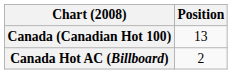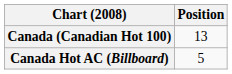 <table class="wikitable plainrowheaders" style="text-align:center;">
 <tr>
 <th>Chart (2008)</th>
 <th>Position</th>
 </tr>
 <tr>
 <th scope="row">Canada (Canadian Hot 100)</th>
 <td>13</td>
 </tr>
 <tr>
 <th scope="row">Canada Hot AC (<em>Billboard</em>)</th>
-<td>2</td>
+<td>5</td>
 </tr>
 </table>
